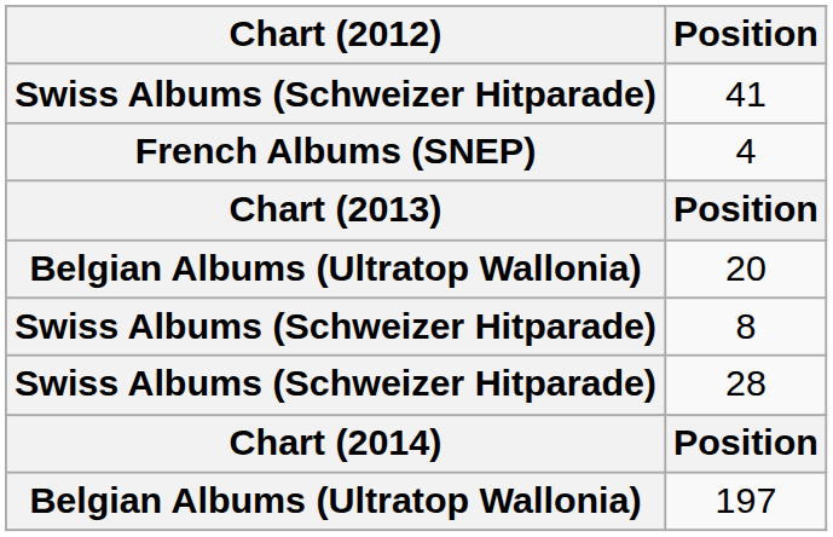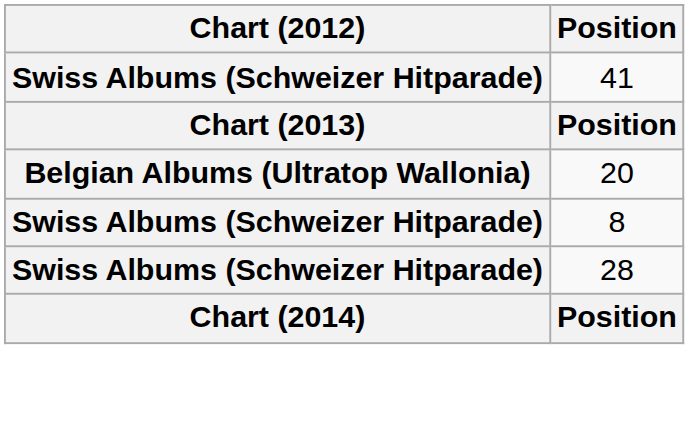 <table class="wikitable plainrowheaders" style="text-align:center">
 <tr>
 <th scope="col">Chart (2012)</th>
 <th scope="col">Position</th>
 </tr>
 <tr>
 <th scope="row">Swiss Albums (Schweizer Hitparade)</th>
 <td>41</td>
-</tr>
-<tr>
-<th scope="row">French Albums (SNEP)</th>
-<td>4</td>
 </tr>
 <tr>
 <th scope="col">Chart (2013)</th>
 <th scope="col">Position</th>
 </tr>
 <tr>
 <th scope="row">Belgian Albums (Ultratop Wallonia)</th>
 <td>20</td>
 </tr>
 <tr>
 <th scope="row">Swiss Albums (Schweizer Hitparade)</th>
 <td>8</td>
 </tr>
 <tr>
 <th scope="row">Swiss Albums (Schweizer Hitparade)</th>
 <td>28</td>
 </tr>
 <tr>
 <th scope="col">Chart (2014)</th>
 <th scope="col">Position</th>
 </tr>
-<tr>
-<th scope="row">Belgian Albums (Ultratop Wallonia)</th>
-<td>197</td>
-</tr>
 </table>
